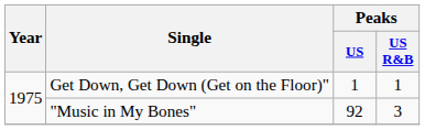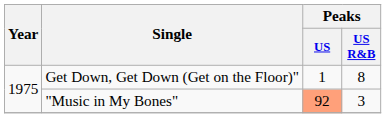 <table class="wikitable" style="text-align:center;">
 <tr>
 <th rowspan="2">Year</th>
 <th rowspan="2">Single</th>
 <th colspan="2">Peaks</th>
 </tr>
 <tr style="font-size:smaller;">
 <th width="35"><a href='#'>US</a><br></th>
 <th width="35"><a href='#'>US<br>R&B</a><br></th>
 </tr>
 <tr>
 <td rowspan="2">1975</td>
 <td align="left">Get Down, Get Down (Get on the Floor)"</td>
 <td>1</td>
-<td>1</td>
+<td>8</td>
 </tr>
 <tr>
 <td align="left">"Music in My Bones"</td>
-<td>92</td>
+<td style="background: lightsalmon;">92</td>
 <td>3</td>
 </tr>
 <tr>
 </tr>
 </table>
